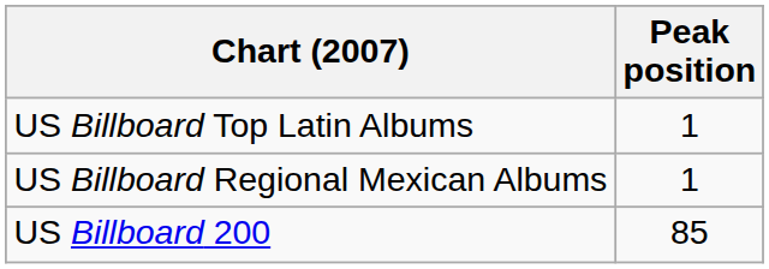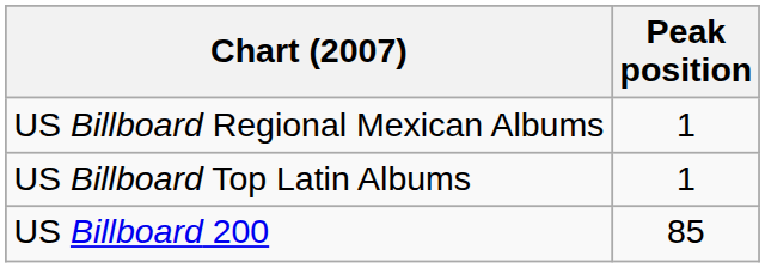 <table class="wikitable">
 <tr>
 <th align="left">Chart (2007)</th>
 <th align="left">Peak<br>position</th>
 </tr>
 <tr>
-<td align="left">US <em>Billboard</em> Top Latin Albums</td>
+<td align="left">US <em>Billboard</em> Regional Mexican Albums</td>
 <td align="center">1</td>
 </tr>
 <tr>
-<td align="left">US <em>Billboard</em> Regional Mexican Albums</td>
+<td align="left">US <em>Billboard</em> Top Latin Albums</td>
 <td align="center">1</td>
 </tr>
 <tr>
 <td align="left">US <a href='#'><em>Billboard</em> 200</a></td>
 <td align="center">85</td>
 </tr>
 </table>
